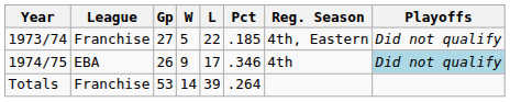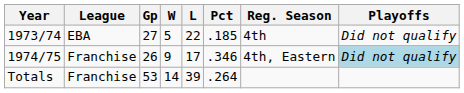 <table class="wikitable">
 <tr>
 <th>Year</th>
 <th>League</th>
 <th>Gp</th>
 <th>W</th>
 <th>L</th>
 <th>Pct</th>
 <th>Reg. Season</th>
 <th>Playoffs</th>
 </tr>
 <tr>
 <td>1973/74</td>
-<td>Franchise</td>
+<td>EBA</td>
 <td>27</td>
 <td>5</td>
 <td>22</td>
 <td>.185</td>
-<td>4th, Eastern</td>
+<td>4th</td>
 <td><em>Did not qualify</em></td>
 </tr>
 <tr>
 <td>1974/75</td>
-<td>EBA</td>
+<td>Franchise</td>
 <td>26</td>
 <td>9</td>
 <td>17</td>
 <td>.346</td>
-<td>4th</td>
+<td>4th, Eastern</td>
 <td style="background: lightblue;"><em>Did not qualify</em></td>
 </tr>
 <tr>
 <td>Totals</td>
 <td>Franchise</td>
 <td>53</td>
 <td>14</td>
 <td>39</td>
 <td>.264</td>
 <td></td>
 <td></td>
 </tr>
 </table>
